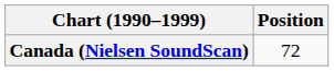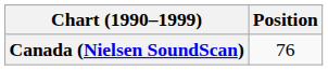 <table class="wikitable plainrowheaders" style="text-align:center">
 <tr>
 <th>Chart (1990–1999)</th>
 <th>Position</th>
 </tr>
 <tr>
 <th scope="row">Canada (<a href='#'>Nielsen SoundScan</a>)</th>
-<td>72</td>
+<td>76</td>
 </tr>
 </table>
